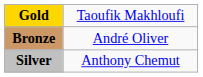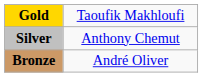 <table class="wikitable" style=" text-align:center; " width="35%">
 <tr>
 <td bgcolor="gold"><strong>Gold</strong></td>
 <td><a href='#'>Taoufik Makhloufi</a><br>  <small><em></em></small></td>
 </tr>
 <tr>
+<td bgcolor="silver"><strong>Silver</strong></td>
+<td><a href='#'>Anthony Chemut</a><br>  <small><em></em></small></td>
+</tr>
+<tr>
 <td bgcolor="CC9966"><strong>Bronze</strong></td>
 <td><a href='#'>André Oliver</a><br>  <small><em></em></small></td>
 </tr>
-<tr>
-<td bgcolor="silver"><strong>Silver</strong></td>
-<td><a href='#'>Anthony Chemut</a><br>  <small><em></em></small></td>
-</tr>
 </table>
